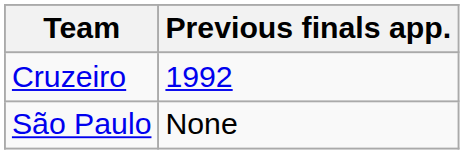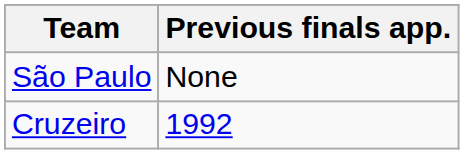 <table class="wikitable">
 <tr>
 <th>Team</th>
 <th>Previous finals app.</th>
 </tr>
 <tr>
+<td> <a href='#'>São Paulo</a></td>
+<td>None</td>
+</tr>
+<tr>
 <td> <a href='#'>Cruzeiro</a></td>
 <td><a href='#'>1992</a></td>
 </tr>
-<tr>
-<td> <a href='#'>São Paulo</a></td>
-<td>None</td>
-</tr>
 </table>
